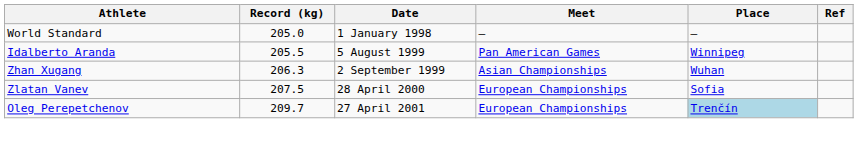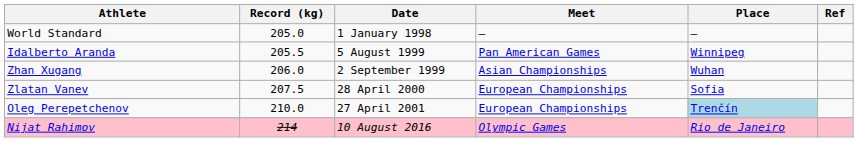 <table class="wikitable" style="font-size:90%; width: 70%;">
 <tr>
 <th width=20%>Athlete</th>
 <th width=8%>Record (kg)</th>
 <th width=12%>Date</th>
 <th width=18%>Meet</th>
 <th width=11%>Place</th>
 <th width=3%>Ref</th>
 </tr>
 <tr>
 <td>World Standard</td>
 <td align="center">205.0</td>
 <td>1 January 1998</td>
 <td>—</td>
 <td>—</td>
 <td></td>
 </tr>
 <tr>
 <td> <a href='#'>Idalberto Aranda</a></td>
 <td align="center">205.5</td>
 <td>5 August 1999</td>
 <td><a href='#'>Pan American Games</a></td>
 <td><a href='#'>Winnipeg</a></td>
 <td></td>
 </tr>
 <tr>
 <td> <a href='#'>Zhan Xugang</a></td>
-<td align="center">206.3</td>
+<td align="center">206.0</td>
 <td>2 September 1999</td>
 <td><a href='#'>Asian Championships</a></td>
 <td><a href='#'>Wuhan</a></td>
 <td></td>
 </tr>
 <tr>
 <td> <a href='#'>Zlatan Vanev</a></td>
 <td align="center">207.5</td>
 <td>28 April 2000</td>
 <td><a href='#'>European Championships</a></td>
 <td><a href='#'>Sofia</a></td>
 <td></td>
 </tr>
 <tr>
 <td> <a href='#'>Oleg Perepetchenov</a></td>
-<td align="center">209.7</td>
+<td align="center">210.0</td>
 <td>27 April 2001</td>
 <td><a href='#'>European Championships</a></td>
 <td style="background: lightblue;"><a href='#'>Trenčín</a></td>
 <td></td>
 </tr>
+<tr bgcolor=pink>
+<td><em> <a href='#'>Nijat Rahimov</a></em> </td>
+<td align="center"><em><s>214</s></em></td>
+<td><em>10 August 2016</em></td>
+<td><em><a href='#'>Olympic Games</a></em></td>
+<td><em><a href='#'>Rio de Janeiro</a></em></td>
+<td></td>
+</tr>
 </table>
